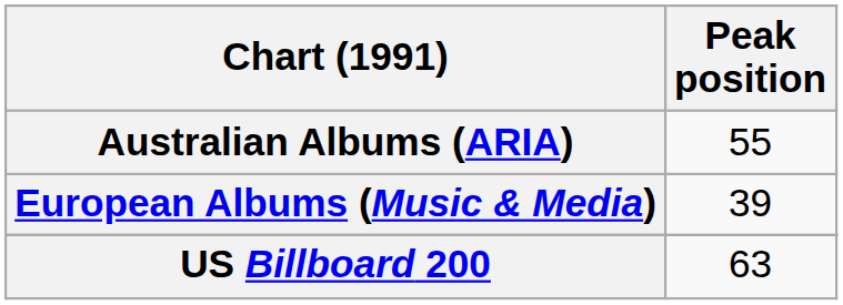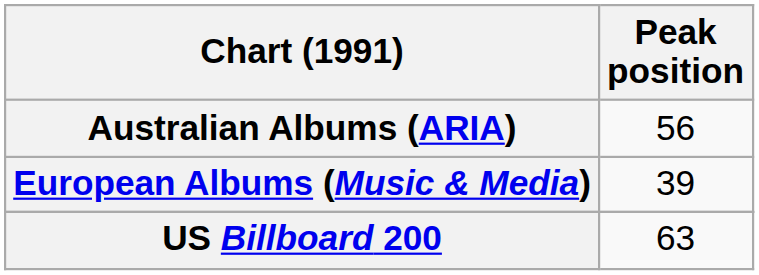 <table class="wikitable sortable plainrowheaders" style="text-align:center">
 <tr>
 <th scope="col">Chart (1991)</th>
 <th scope="col">Peak<br>position</th>
 </tr>
 <tr>
 <th scope="row">Australian Albums (<a href='#'>ARIA</a>)</th>
-<td>55</td>
+<td>56</td>
 </tr>
 <tr>
 <th scope="row"><a href='#'>European Albums</a> (<em><a href='#'>Music & Media</a></em>)</th>
 <td>39</td>
 </tr>
 <tr>
 </tr>
 <tr>
 <th scope="row">US <a href='#'><em>Billboard</em> 200</a></th>
 <td>63</td>
 </tr>
 </table>
